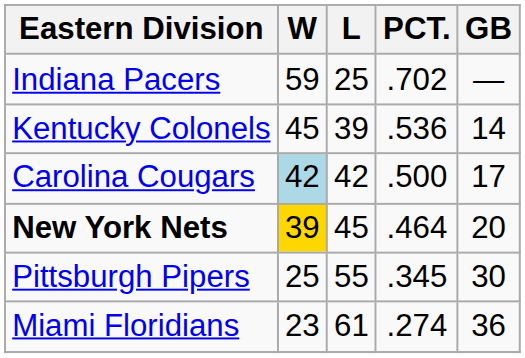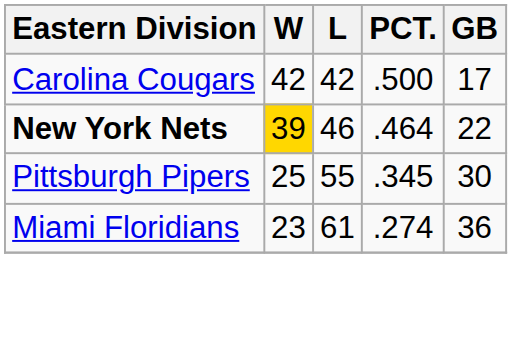 <table class="wikitable" style="text-align: center;">
 <tr>
 <th>Eastern Division</th>
 <th>W</th>
 <th>L</th>
 <th>PCT.</th>
 <th>GB</th>
 </tr>
 <tr>
-<td align="left"><a href='#'>Indiana Pacers</a></td>
-<td>59</td>
-<td>25</td>
-<td>.702</td>
-<td>—</td>
-</tr>
-<tr>
-<td align="left"><a href='#'>Kentucky Colonels</a></td>
-<td>45</td>
-<td>39</td>
-<td>.536</td>
-<td>14</td>
-</tr>
-<tr>
 <td align="left"><a href='#'>Carolina Cougars</a></td>
-<td style="background: lightblue;">42</td>
+<td>42</td>
 <td>42</td>
 <td>.500</td>
 <td>17</td>
 </tr>
 <tr>
 <td align="left"><strong>New York Nets</strong></td>
 <td style="background: gold;">39</td>
-<td>45</td>
+<td>46</td>
 <td>.464</td>
-<td>20</td>
+<td>22</td>
 </tr>
 <tr>
 <td align="left"><a href='#'>Pittsburgh Pipers</a></td>
 <td>25</td>
 <td>55</td>
 <td>.345</td>
 <td>30</td>
 </tr>
 <tr>
 <td align="left"><a href='#'>Miami Floridians</a></td>
 <td>23</td>
 <td>61</td>
 <td>.274</td>
 <td>36</td>
 </tr>
 <tr>
 </tr>
 </table>
